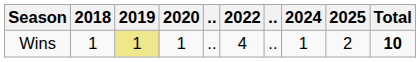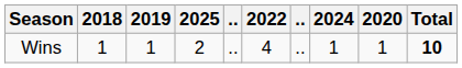 <table class="wikitable">
 <tr>
 <th>Season</th>
 <th>2018</th>
 <th>2019</th>
-<th>2020</th>
+<th>2025</th>
 <th>..</th>
 <th>2022</th>
 <th>..</th>
 <th>2024</th>
-<th>2025</th>
+<th>2020</th>
 <th><strong>Total</strong></th>
 </tr>
 <tr align="center">
 <td>Wins</td>
 <td>1</td>
-<td style="background: khaki;">1</td>
 <td>1</td>
+<td>2</td>
 <td>..</td>
 <td>4</td>
 <td>..</td>
 <td>1</td>
-<td>2</td>
+<td>1</td>
 <td><strong>10</strong></td>
 </tr>
 </table>
